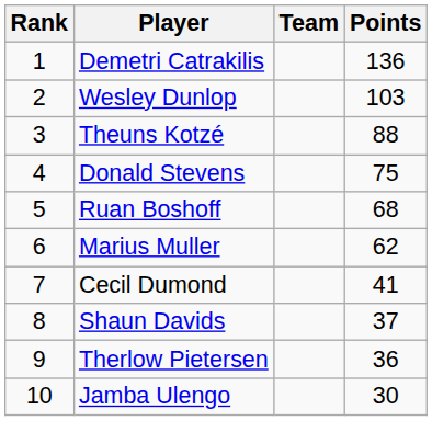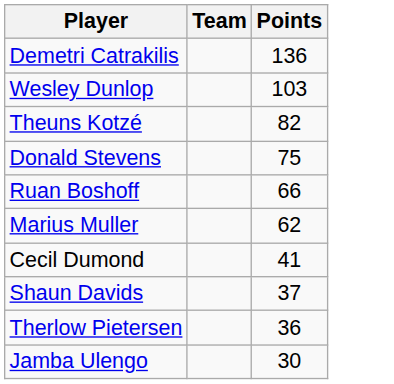 <table class="wikitable">
 <tr>
-<th>Rank</th>
 <th>Player</th>
 <th>Team</th>
 <th>Points</th>
 </tr>
 <tr>
-<td align=center>1</td>
 <td><a href='#'>Demetri Catrakilis</a></td>
 <td></td>
 <td align=center>136</td>
 </tr>
 <tr>
-<td align=center>2</td>
 <td><a href='#'>Wesley Dunlop</a></td>
 <td></td>
 <td align=center>103</td>
 </tr>
 <tr>
-<td align=center>3</td>
 <td><a href='#'>Theuns Kotzé</a></td>
 <td></td>
-<td align=center>88</td>
+<td align=center>82</td>
 </tr>
 <tr>
-<td align=center>4</td>
 <td><a href='#'>Donald Stevens</a></td>
 <td></td>
 <td align=center>75</td>
 </tr>
 <tr>
-<td align=center>5</td>
 <td><a href='#'>Ruan Boshoff</a></td>
 <td></td>
-<td align=center>68</td>
+<td align=center>66</td>
 </tr>
 <tr>
-<td align=center>6</td>
 <td><a href='#'>Marius Muller</a></td>
 <td></td>
 <td align=center>62</td>
 </tr>
 <tr>
-<td align=center>7</td>
 <td>Cecil Dumond</td>
 <td></td>
 <td align=center>41</td>
 </tr>
 <tr>
-<td align=center>8</td>
 <td><a href='#'>Shaun Davids</a></td>
 <td></td>
 <td align=center>37</td>
 </tr>
 <tr>
-<td align=center>9</td>
 <td><a href='#'>Therlow Pietersen</a></td>
 <td></td>
 <td align=center>36</td>
 </tr>
 <tr>
-<td align=center>10</td>
 <td><a href='#'>Jamba Ulengo</a></td>
 <td></td>
 <td align=center>30</td>
 </tr>
 </table>
